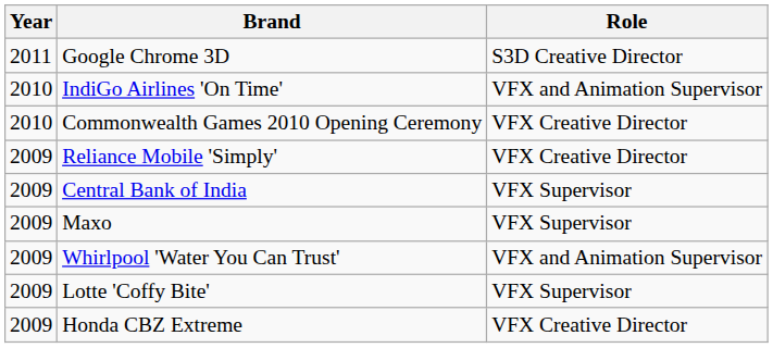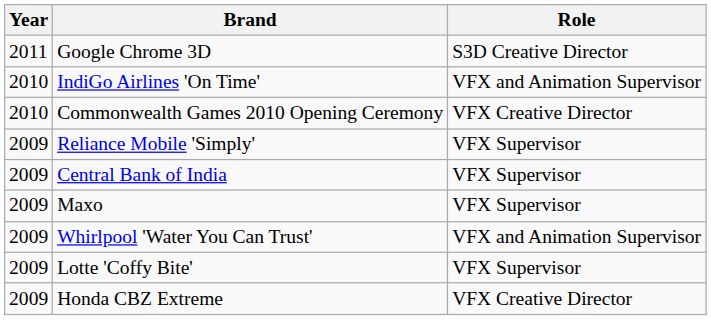 <table class="wikitable sortable plainrowheaders">
 <tr>
 <th>Year</th>
 <th>Brand</th>
 <th>Role</th>
 </tr>
 <tr>
 <td>2011</td>
 <td>Google Chrome 3D </td>
 <td>S3D Creative Director</td>
 </tr>
 <tr>
 <td>2010</td>
 <td><a href='#'>IndiGo Airlines</a> 'On Time' </td>
 <td>VFX and Animation Supervisor</td>
 </tr>
 <tr>
 <td>2010</td>
 <td>Commonwealth Games 2010 Opening Ceremony</td>
 <td>VFX Creative Director</td>
 </tr>
 <tr>
 <td>2009</td>
 <td><a href='#'>Reliance Mobile</a> 'Simply'</td>
-<td>VFX Creative Director</td>
+<td>VFX Supervisor</td>
 </tr>
 <tr>
 <td>2009</td>
 <td><a href='#'>Central Bank of India</a></td>
 <td>VFX Supervisor</td>
 </tr>
 <tr>
 <td>2009</td>
 <td>Maxo</td>
 <td>VFX Supervisor</td>
 </tr>
 <tr>
 <td>2009</td>
 <td><a href='#'>Whirlpool</a> 'Water You Can Trust' </td>
 <td>VFX and Animation Supervisor</td>
 </tr>
 <tr>
 <td>2009</td>
 <td>Lotte 'Coffy Bite' </td>
 <td>VFX Supervisor</td>
 </tr>
 <tr>
 <td>2009</td>
 <td>Honda CBZ Extreme</td>
 <td>VFX Creative Director</td>
 </tr>
 </table>
